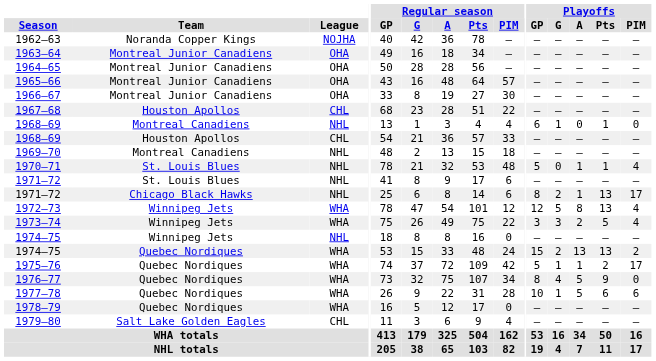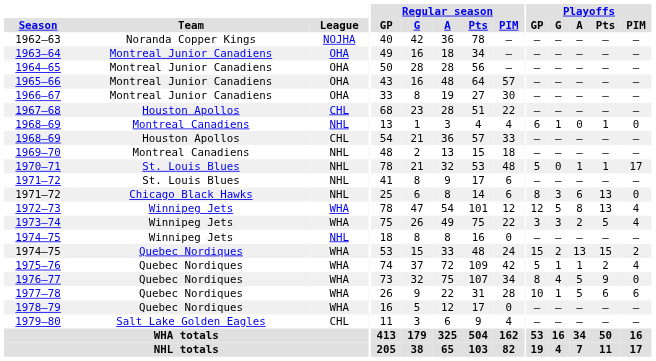 <table border="0" cellpadding="1" cellspacing="0" style="text-align:center; width:60em">
 <tr bgcolor="#e0e0e0">
 <th colspan="3" bgcolor="#ffffff"></th>
 <th rowspan="100" bgcolor="#ffffff"></th>
 <th colspan="5"><a href='#'>Regular season</a></th>
 <th rowspan="100" bgcolor="#ffffff"></th>
 <th colspan="5"><a href='#'>Playoffs</a></th>
 </tr>
 <tr bgcolor="#e0e0e0">
 <th><a href='#'>Season</a></th>
 <th>Team</th>
 <th>League</th>
 <th>GP</th>
 <th><a href='#'>G</a></th>
 <th><a href='#'>A</a></th>
 <th><a href='#'>Pts</a></th>
 <th><a href='#'>PIM</a></th>
 <th>GP</th>
 <th>G</th>
 <th>A</th>
 <th>Pts</th>
 <th>PIM</th>
 </tr>
 <tr>
 <td>1962–63</td>
 <td>Noranda Copper Kings</td>
 <td><a href='#'>NOJHA</a></td>
 <td>40</td>
 <td>42</td>
 <td>36</td>
 <td>78</td>
 <td>—</td>
 <td>—</td>
 <td>—</td>
 <td>—</td>
 <td>—</td>
 <td>—</td>
 </tr>
 <tr bgcolor="#f0f0f0">
 <td><a href='#'>1963–64</a></td>
 <td><a href='#'>Montreal Junior Canadiens</a></td>
 <td><a href='#'>OHA</a></td>
 <td>49</td>
 <td>16</td>
 <td>18</td>
 <td>34</td>
 <td>—</td>
 <td>—</td>
 <td>—</td>
 <td>—</td>
 <td>—</td>
 <td>—</td>
 </tr>
 <tr>
 <td><a href='#'>1964–65</a></td>
 <td>Montreal Junior Canadiens</td>
 <td>OHA</td>
 <td>50</td>
 <td>28</td>
 <td>28</td>
 <td>56</td>
 <td>—</td>
 <td>—</td>
 <td>—</td>
 <td>—</td>
 <td>—</td>
 <td>—</td>
 </tr>
 <tr bgcolor="#f0f0f0">
 <td><a href='#'>1965–66</a></td>
 <td>Montreal Junior Canadiens</td>
 <td>OHA</td>
 <td>43</td>
 <td>16</td>
 <td>48</td>
 <td>64</td>
 <td>57</td>
 <td>—</td>
 <td>—</td>
 <td>—</td>
 <td>—</td>
 <td>—</td>
 </tr>
 <tr>
 <td><a href='#'>1966–67</a></td>
 <td>Montreal Junior Canadiens</td>
 <td>OHA</td>
 <td>33</td>
 <td>8</td>
 <td>19</td>
 <td>27</td>
 <td>30</td>
 <td>—</td>
 <td>—</td>
 <td>—</td>
 <td>—</td>
 <td>—</td>
 </tr>
 <tr bgcolor="#f0f0f0">
 <td><a href='#'>1967–68</a></td>
 <td><a href='#'>Houston Apollos</a></td>
 <td><a href='#'>CHL</a></td>
 <td>68</td>
 <td>23</td>
 <td>28</td>
 <td>51</td>
 <td>22</td>
 <td>—</td>
 <td>—</td>
 <td>—</td>
 <td>—</td>
 <td>—</td>
 </tr>
 <tr>
 <td><a href='#'>1968–69</a></td>
 <td><a href='#'>Montreal Canadiens</a></td>
 <td><a href='#'>NHL</a></td>
 <td>13</td>
 <td>1</td>
 <td>3</td>
 <td>4</td>
 <td>4</td>
 <td>6</td>
 <td>1</td>
 <td>0</td>
 <td>1</td>
 <td>0</td>
 </tr>
 <tr bgcolor="#f0f0f0">
 <td><a href='#'>1968–69</a></td>
 <td>Houston Apollos</td>
 <td>CHL</td>
 <td>54</td>
 <td>21</td>
 <td>36</td>
 <td>57</td>
 <td>33</td>
 <td>—</td>
 <td>—</td>
 <td>—</td>
 <td>—</td>
 <td>—</td>
 </tr>
 <tr>
 <td><a href='#'>1969–70</a></td>
 <td>Montreal Canadiens</td>
 <td>NHL</td>
 <td>48</td>
 <td>2</td>
 <td>13</td>
 <td>15</td>
 <td>18</td>
 <td>—</td>
 <td>—</td>
 <td>—</td>
 <td>—</td>
 <td>—</td>
 </tr>
 <tr bgcolor="#f0f0f0">
 <td><a href='#'>1970–71</a></td>
 <td><a href='#'>St. Louis Blues</a></td>
 <td>NHL</td>
 <td>78</td>
 <td>21</td>
 <td>32</td>
 <td>53</td>
 <td>48</td>
 <td>5</td>
 <td>0</td>
 <td>1</td>
 <td>1</td>
-<td>4</td>
+<td>17</td>
 </tr>
 <tr>
 <td><a href='#'>1971–72</a></td>
 <td>St. Louis Blues</td>
 <td>NHL</td>
 <td>41</td>
 <td>8</td>
 <td>9</td>
 <td>17</td>
 <td>6</td>
 <td>—</td>
 <td>—</td>
 <td>—</td>
 <td>—</td>
 <td>—</td>
 </tr>
 <tr bgcolor="#f0f0f0">
 <td>1971–72</td>
 <td><a href='#'>Chicago Black Hawks</a></td>
 <td>NHL</td>
 <td>25</td>
 <td>6</td>
 <td>8</td>
 <td>14</td>
 <td>6</td>
 <td>8</td>
-<td>2</td>
-<td>1</td>
+<td>3</td>
+<td>6</td>
 <td>13</td>
-<td>17</td>
+<td>0</td>
 </tr>
 <tr>
 <td><a href='#'>1972–73</a></td>
 <td><a href='#'>Winnipeg Jets</a></td>
 <td><a href='#'>WHA</a></td>
 <td>78</td>
 <td>47</td>
 <td>54</td>
 <td>101</td>
 <td>12</td>
 <td>12</td>
 <td>5</td>
 <td>8</td>
 <td>13</td>
 <td>4</td>
 </tr>
 <tr bgcolor="#f0f0f0">
 <td><a href='#'>1973–74</a></td>
 <td>Winnipeg Jets</td>
 <td>WHA</td>
 <td>75</td>
 <td>26</td>
 <td>49</td>
 <td>75</td>
 <td>22</td>
 <td>3</td>
 <td>3</td>
 <td>2</td>
 <td>5</td>
 <td>4</td>
 </tr>
 <tr>
 <td><a href='#'>1974–75</a></td>
 <td>Winnipeg Jets</td>
 <td><a href='#'>NHL</a></td>
 <td>18</td>
 <td>8</td>
 <td>8</td>
 <td>16</td>
 <td>0</td>
 <td>—</td>
 <td>—</td>
 <td>—</td>
 <td>—</td>
 <td>—</td>
 </tr>
 <tr bgcolor="#f0f0f0">
 <td>1974–75</td>
 <td><a href='#'>Quebec Nordiques</a></td>
 <td>WHA</td>
 <td>53</td>
 <td>15</td>
 <td>33</td>
 <td>48</td>
 <td>24</td>
 <td>15</td>
 <td>2</td>
 <td>13</td>
-<td>13</td>
+<td>15</td>
 <td>2</td>
 </tr>
 <tr>
 <td><a href='#'>1975–76</a></td>
 <td>Quebec Nordiques</td>
 <td>WHA</td>
 <td>74</td>
 <td>37</td>
 <td>72</td>
 <td>109</td>
 <td>42</td>
 <td>5</td>
 <td>1</td>
 <td>1</td>
 <td>2</td>
-<td>17</td>
+<td>4</td>
 </tr>
 <tr bgcolor="#f0f0f0">
 <td><a href='#'>1976–77</a></td>
 <td>Quebec Nordiques</td>
 <td>WHA</td>
 <td>73</td>
 <td>32</td>
 <td>75</td>
 <td>107</td>
 <td>34</td>
 <td>8</td>
 <td>4</td>
 <td>5</td>
 <td>9</td>
 <td>0</td>
 </tr>
 <tr>
 <td><a href='#'>1977–78</a></td>
 <td>Quebec Nordiques</td>
 <td>WHA</td>
 <td>26</td>
 <td>9</td>
 <td>22</td>
 <td>31</td>
 <td>28</td>
 <td>10</td>
 <td>1</td>
 <td>5</td>
 <td>6</td>
 <td>6</td>
 </tr>
 <tr bgcolor="#f0f0f0">
 <td><a href='#'>1978–79</a></td>
 <td>Quebec Nordiques</td>
 <td>WHA</td>
 <td>16</td>
 <td>5</td>
 <td>12</td>
 <td>17</td>
 <td>0</td>
 <td>—</td>
 <td>—</td>
 <td>—</td>
 <td>—</td>
 <td>—</td>
 </tr>
 <tr>
 <td><a href='#'>1979–80</a></td>
 <td><a href='#'>Salt Lake Golden Eagles</a></td>
 <td>CHL</td>
 <td>11</td>
 <td>3</td>
 <td>6</td>
 <td>9</td>
 <td>4</td>
 <td>—</td>
 <td>—</td>
 <td>—</td>
 <td>—</td>
 <td>—</td>
 </tr>
 <tr bgcolor="#e0e0e0">
 <th colspan="3">WHA totals</th>
 <th>413</th>
 <th>179</th>
 <th>325</th>
 <th>504</th>
 <th>162</th>
 <th>53</th>
 <th>16</th>
 <th>34</th>
 <th>50</th>
 <th>16</th>
 </tr>
 <tr bgcolor="#e0e0e0">
 <th colspan="3">NHL totals</th>
 <th>205</th>
 <th>38</th>
 <th>65</th>
 <th>103</th>
 <th>82</th>
 <th>19</th>
 <th>4</th>
 <th>7</th>
 <th>11</th>
 <th>17</th>
 </tr>
 </table>
